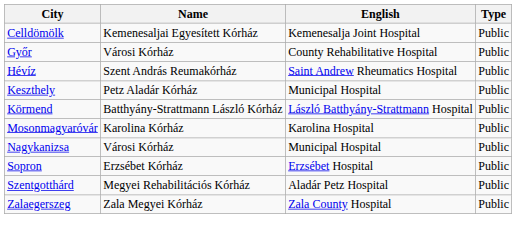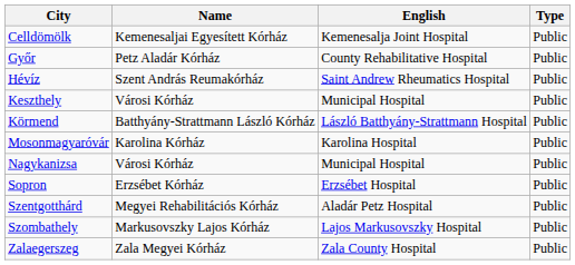 <table class="wikitable sortable">
 <tr>
 <th>City</th>
 <th>Name</th>
 <th>English</th>
 <th>Type</th>
 </tr>
 <tr>
 <td><a href='#'>Celldömölk</a></td>
 <td>Kemenesaljai Egyesített Kórház</td>
 <td>Kemenesalja Joint Hospital</td>
 <td>Public</td>
 </tr>
 <tr>
 <td><a href='#'>Győr</a></td>
-<td>Városi Kórház</td>
+<td>Petz Aladár Kórház</td>
 <td>County Rehabilitative Hospital</td>
 <td>Public</td>
 </tr>
 <tr>
 <td><a href='#'>Hévíz</a></td>
 <td>Szent András Reumakórház</td>
 <td><a href='#'>Saint Andrew</a> Rheumatics Hospital</td>
 <td>Public</td>
 </tr>
 <tr>
 <td><a href='#'>Keszthely</a></td>
-<td>Petz Aladár Kórház</td>
+<td>Városi Kórház</td>
 <td>Municipal Hospital</td>
 <td>Public</td>
 </tr>
 <tr>
 <td><a href='#'>Körmend</a></td>
 <td>Batthyány-Strattmann László Kórház</td>
 <td><a href='#'>László Batthyány-Strattmann</a> Hospital</td>
 <td>Public</td>
 </tr>
 <tr>
 <td><a href='#'>Mosonmagyaróvár</a></td>
 <td>Karolina Kórház</td>
 <td>Karolina Hospital</td>
 <td>Public</td>
 </tr>
 <tr>
 <td><a href='#'>Nagykanizsa</a></td>
 <td>Városi Kórház</td>
 <td>Municipal Hospital</td>
 <td>Public</td>
 </tr>
 <tr>
 <td><a href='#'>Sopron</a></td>
 <td>Erzsébet Kórház</td>
 <td><a href='#'>Erzsébet</a> Hospital</td>
 <td>Public</td>
 </tr>
 <tr>
 <td><a href='#'>Szentgotthárd</a></td>
 <td>Megyei Rehabilitációs Kórház</td>
 <td>Aladár Petz Hospital</td>
 <td>Public</td>
 </tr>
 <tr>
+<td><a href='#'>Szombathely</a></td>
+<td>Markusovszky Lajos Kórház</td>
+<td><a href='#'>Lajos Markusovszky</a> Hospital</td>
+<td>Public</td>
+</tr>
+<tr>
 <td><a href='#'>Zalaegerszeg</a></td>
 <td>Zala Megyei Kórház</td>
 <td><a href='#'>Zala County</a> Hospital</td>
 <td>Public</td>
 </tr>
 </table>
